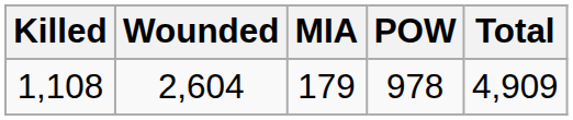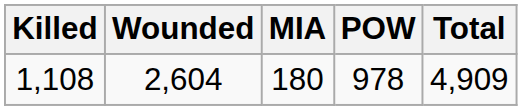 <table class="wikitable" style="text-align:center">
 <tr>
 <th>Killed</th>
 <th>Wounded</th>
 <th>MIA</th>
 <th>POW</th>
 <th>Total</th>
 </tr>
 <tr>
 <td>1,108</td>
 <td>2,604</td>
-<td>179</td>
+<td>180</td>
 <td>978</td>
 <td>4,909</td>
 </tr>
 </table>
